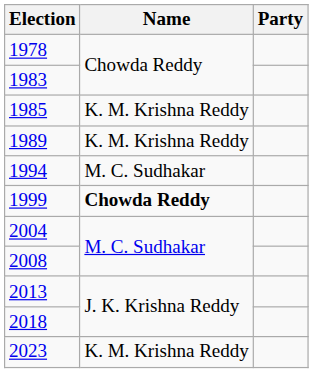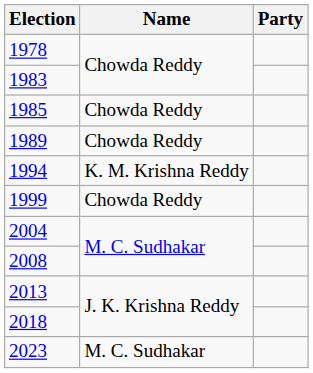 <table class="wikitable sortable">
 <tr>
 <th>Election</th>
 <th>Name</th>
 <th colspan=2>Party</th>
 </tr>
 <tr>
 <td><a href='#'>1978</a></td>
 <td rowspan=2>Chowda Reddy</td>
 <td></td>
 </tr>
 <tr>
 <td><a href='#'>1983</a></td>
 <td></td>
 </tr>
 <tr>
 <td><a href='#'>1985</a></td>
+<td>Chowda Reddy</td>
+<td></td>
+</tr>
+<tr>
+<td><a href='#'>1989</a></td>
+<td>Chowda Reddy</td>
+<td></td>
+</tr>
+<tr>
+<td><a href='#'>1994</a></td>
 <td>K. M. Krishna Reddy</td>
 <td></td>
 </tr>
 <tr>
-<td><a href='#'>1989</a></td>
-<td>K. M. Krishna Reddy</td>
-<td></td>
-</tr>
-<tr>
-<td><a href='#'>1994</a></td>
-<td>M. C. Sudhakar</td>
-<td></td>
-</tr>
-<tr>
 <td><a href='#'>1999</a></td>
-<td><strong>Chowda Reddy</strong></td>
+<td>Chowda Reddy</td>
 <td></td>
 </tr>
 <tr>
 <td><a href='#'>2004</a></td>
 <td rowspan=2><a href='#'>M. C. Sudhakar</a></td>
 <td></td>
 </tr>
 <tr>
 <td><a href='#'>2008</a></td>
 </tr>
 <tr>
 <td><a href='#'>2013</a></td>
 <td rowspan=2>J. K. Krishna Reddy</td>
 <td></td>
 </tr>
 <tr>
 <td><a href='#'>2018</a></td>
 </tr>
 <tr>
 <td><a href='#'>2023</a></td>
-<td>K. M. Krishna Reddy</td>
+<td>M. C. Sudhakar</td>
 <td></td>
 </tr>
 </table>
